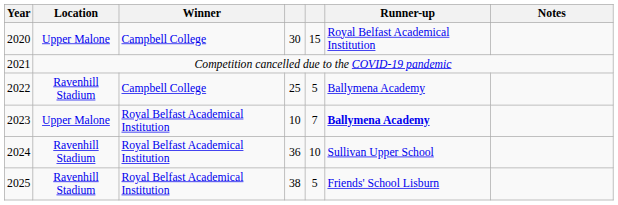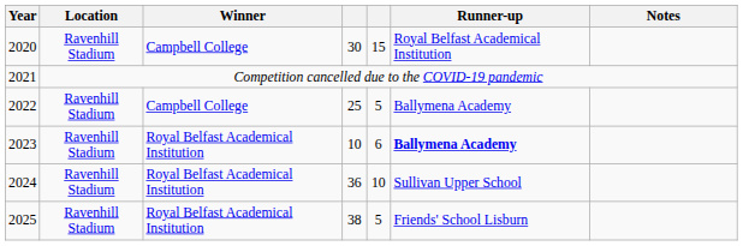 <table class="wikitable">
 <tr>
 <th>Year</th>
 <th>Location</th>
 <th>Winner</th>
 <th></th>
 <th></th>
 <th>Runner-up</th>
 <th>Notes</th>
 </tr>
 <tr>
 <td align="center">2020</td>
-<td width=110 align="center"><a href='#'>Upper Malone</a></td>
+<td width=110 align="center"><a href='#'>Ravenhill Stadium</a></td>
 <td width="220"><a href='#'>Campbell College</a></td>
 <td width=20 align="center">30</td>
 <td width=20 align="center">15</td>
 <td width=220><a href='#'>Royal Belfast Academical Institution</a></td>
 <td width=160></td>
 </tr>
 <tr>
 <td align="center">2021</td>
 <td width=110 align="center" colspan="6"><em>Competition cancelled due to the <a href='#'>COVID-19 pandemic</a></em></td>
 </tr>
 <tr>
 <td align="center">2022</td>
 <td width=110 align="center"><a href='#'>Ravenhill Stadium</a></td>
 <td width=220><a href='#'>Campbell College</a></td>
 <td width=20 align="center">25</td>
 <td width=20 align="center">5</td>
 <td width=220><a href='#'>Ballymena Academy</a></td>
 <td width=160></td>
 </tr>
 <tr>
 <td align="center">2023</td>
-<td width=110 align="center"><a href='#'>Upper Malone</a></td>
+<td width=110 align="center"><a href='#'>Ravenhill Stadium</a></td>
 <td width="220"><a href='#'>Royal Belfast Academical Institution</a></td>
 <td width=20 align="center">10</td>
-<td width=20 align="center">7</td>
+<td width=20 align="center">6</td>
 <td width=220><strong><a href='#'>Ballymena Academy</a></strong></td>
 <td width=160></td>
 </tr>
 <tr>
 <td align="center">2024</td>
 <td width=110 align="center"><a href='#'>Ravenhill Stadium</a></td>
 <td width="220"><a href='#'>Royal Belfast Academical Institution</a></td>
 <td width=20 align="center">36</td>
 <td width=20 align="center">10</td>
 <td width=220><a href='#'>Sullivan Upper School</a></td>
 <td width=160></td>
 </tr>
 <tr>
 <td align="center">2025</td>
 <td width=110 align="center"><a href='#'>Ravenhill Stadium</a></td>
 <td width="220"><a href='#'>Royal Belfast Academical Institution</a></td>
 <td width=20 align="center">38</td>
 <td width=20 align="center">5</td>
 <td width=220><a href='#'>Friends' School Lisburn</a></td>
 <td width=160></td>
 </tr>
 </table>
